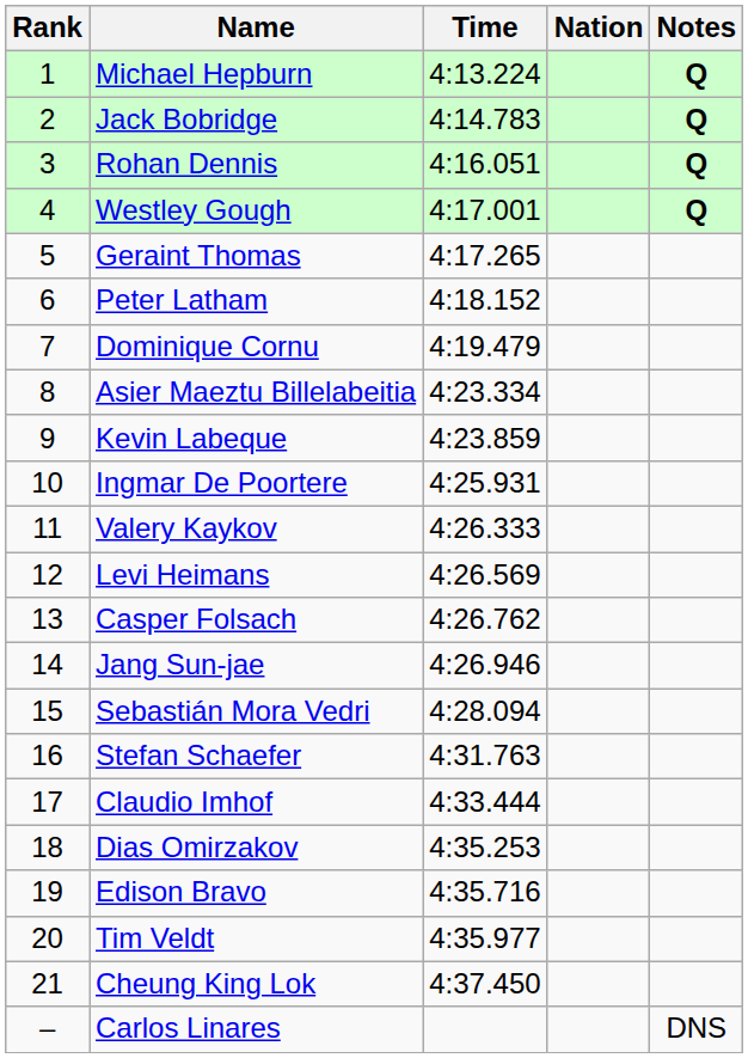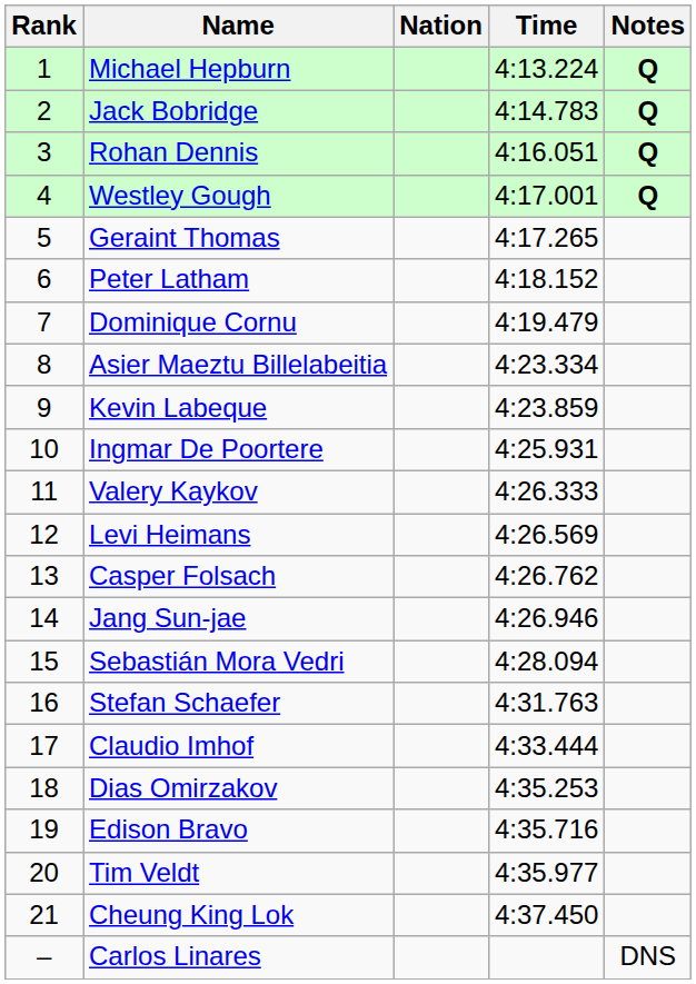 <table class="wikitable sortable" style="text-align:center">
 <tr>
 <th>Rank</th>
 <th>Name</th>
+<th>Nation</th>
 <th>Time</th>
-<th>Nation</th>
 <th>Notes</th>
 </tr>
 <tr bgcolor=ccffcc>
 <td>1</td>
 <td align=left><a href='#'>Michael Hepburn</a></td>
+<td align=left></td>
 <td>4:13.224</td>
-<td align=left></td>
 <td><strong>Q</strong></td>
 </tr>
 <tr bgcolor=ccffcc>
 <td>2</td>
 <td align=left><a href='#'>Jack Bobridge</a></td>
+<td align=left></td>
 <td>4:14.783</td>
-<td align=left></td>
 <td><strong>Q</strong></td>
 </tr>
 <tr bgcolor=ccffcc>
 <td>3</td>
 <td align=left><a href='#'>Rohan Dennis</a></td>
+<td align=left></td>
 <td>4:16.051</td>
-<td align=left></td>
 <td><strong>Q</strong></td>
 </tr>
 <tr bgcolor=ccffcc>
 <td>4</td>
 <td align=left><a href='#'>Westley Gough</a></td>
+<td align=left></td>
 <td>4:17.001</td>
-<td align=left></td>
 <td><strong>Q</strong></td>
 </tr>
 <tr>
 <td>5</td>
 <td align=left><a href='#'>Geraint Thomas</a></td>
+<td align=left></td>
 <td>4:17.265</td>
-<td align=left></td>
 <td></td>
 </tr>
 <tr>
 <td>6</td>
 <td align=left><a href='#'>Peter Latham</a></td>
+<td align=left></td>
 <td>4:18.152</td>
-<td align=left></td>
 <td></td>
 </tr>
 <tr>
 <td>7</td>
 <td align=left><a href='#'>Dominique Cornu</a></td>
+<td align=left></td>
 <td>4:19.479</td>
-<td align=left></td>
 <td></td>
 </tr>
 <tr>
 <td>8</td>
 <td align=left><a href='#'>Asier Maeztu Billelabeitia</a></td>
+<td align=left></td>
 <td>4:23.334</td>
-<td align=left></td>
 <td></td>
 </tr>
 <tr>
 <td>9</td>
 <td align=left><a href='#'>Kevin Labeque</a></td>
+<td align=left></td>
 <td>4:23.859</td>
-<td align=left></td>
 <td></td>
 </tr>
 <tr>
 <td>10</td>
 <td align=left><a href='#'>Ingmar De Poortere</a></td>
+<td align=left></td>
 <td>4:25.931</td>
-<td align=left></td>
 <td></td>
 </tr>
 <tr>
 <td>11</td>
 <td align=left><a href='#'>Valery Kaykov</a></td>
+<td align=left></td>
 <td>4:26.333</td>
-<td align=left></td>
 <td></td>
 </tr>
 <tr>
 <td>12</td>
 <td align=left><a href='#'>Levi Heimans</a></td>
+<td align=left></td>
 <td>4:26.569</td>
-<td align=left></td>
 <td></td>
 </tr>
 <tr>
 <td>13</td>
 <td align=left><a href='#'>Casper Folsach</a></td>
+<td align=left></td>
 <td>4:26.762</td>
-<td align=left></td>
 <td></td>
 </tr>
 <tr>
 <td>14</td>
 <td align=left><a href='#'>Jang Sun-jae</a></td>
+<td align=left></td>
 <td>4:26.946</td>
-<td align=left></td>
 <td></td>
 </tr>
 <tr>
 <td>15</td>
 <td align=left><a href='#'>Sebastián Mora Vedri</a></td>
+<td align=left></td>
 <td>4:28.094</td>
-<td align=left></td>
 <td></td>
 </tr>
 <tr>
 <td>16</td>
 <td align=left><a href='#'>Stefan Schaefer</a></td>
+<td align=left></td>
 <td>4:31.763</td>
-<td align=left></td>
 <td></td>
 </tr>
 <tr>
 <td>17</td>
 <td align=left><a href='#'>Claudio Imhof</a></td>
+<td align=left></td>
 <td>4:33.444</td>
-<td align=left></td>
 <td></td>
 </tr>
 <tr>
 <td>18</td>
 <td align=left><a href='#'>Dias Omirzakov</a></td>
+<td align=left></td>
 <td>4:35.253</td>
-<td align=left></td>
 <td></td>
 </tr>
 <tr>
 <td>19</td>
 <td align=left><a href='#'>Edison Bravo</a></td>
+<td align=left></td>
 <td>4:35.716</td>
-<td align=left></td>
 <td></td>
 </tr>
 <tr>
 <td>20</td>
 <td align=left><a href='#'>Tim Veldt</a></td>
+<td align=left></td>
 <td>4:35.977</td>
-<td align=left></td>
 <td></td>
 </tr>
 <tr>
 <td>21</td>
 <td align=left><a href='#'>Cheung King Lok</a></td>
+<td align=left></td>
 <td>4:37.450</td>
-<td align=left></td>
 <td></td>
 </tr>
 <tr>
 <td>–</td>
 <td align=left><a href='#'>Carlos Linares</a></td>
+<td align=left></td>
 <td></td>
-<td align=left></td>
 <td>DNS</td>
 </tr>
 </table>
